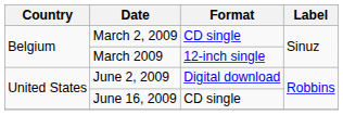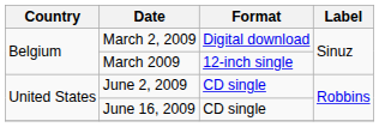 <table class="wikitable">
 <tr>
 <th align="center">Country</th>
 <th align="center">Date</th>
 <th align="center">Format</th>
 <th align="center">Label</th>
 </tr>
 <tr>
 <td rowspan=2>Belgium</td>
 <td>March 2, 2009</td>
-<td><a href='#'>CD single</a></td>
+<td><a href='#'>Digital download</a></td>
 <td rowspan=2>Sinuz</td>
 </tr>
 <tr>
 <td>March 2009</td>
 <td><a href='#'>12-inch single</a></td>
 </tr>
 <tr>
 <td rowspan=2>United States</td>
 <td>June 2, 2009</td>
-<td><a href='#'>Digital download</a></td>
+<td><a href='#'>CD single</a></td>
 <td rowspan=2><a href='#'>Robbins</a></td>
 </tr>
 <tr>
 <td>June 16, 2009</td>
 <td>CD single</td>
 </tr>
 <tr>
 </tr>
 </table>
